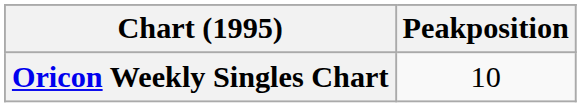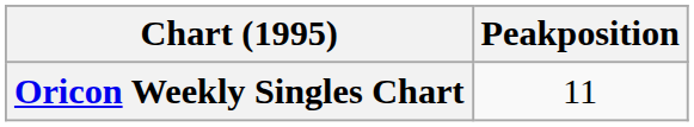 <table class="wikitable plainrowheaders" style="text-align:center;">
 <tr>
 <th>Chart (1995)</th>
 <th>Peakposition</th>
 </tr>
 <tr>
 <th scope="row"><a href='#'>Oricon</a> Weekly Singles Chart</th>
-<td>10</td>
+<td>11</td>
 </tr>
 </table>
